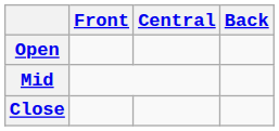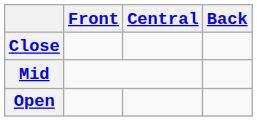 <table class="wikitable">
 <tr>
 <th></th>
 <th><a href='#'>Front</a></th>
 <th><a href='#'>Central</a></th>
 <th><a href='#'>Back</a></th>
 </tr>
 <tr>
-<th align="left"><a href='#'>Open</a></th>
+<th align="left"><a href='#'>Close</a></th>
 <td align="center"></td>
-<td></td>
-<td></td>
+<td align="center"></td>
+<td align="center"></td>
 </tr>
 <tr>
 <th align="left"><a href='#'>Mid</a></th>
 <td colspan="2" align="center"></td>
 <td align="center"></td>
 </tr>
 <tr>
-<th align="left"><a href='#'>Close</a></th>
+<th align="left"><a href='#'>Open</a></th>
 <td align="center"></td>
-<td align="center"></td>
-<td align="center"></td>
+<td></td>
+<td></td>
 </tr>
 </table>
